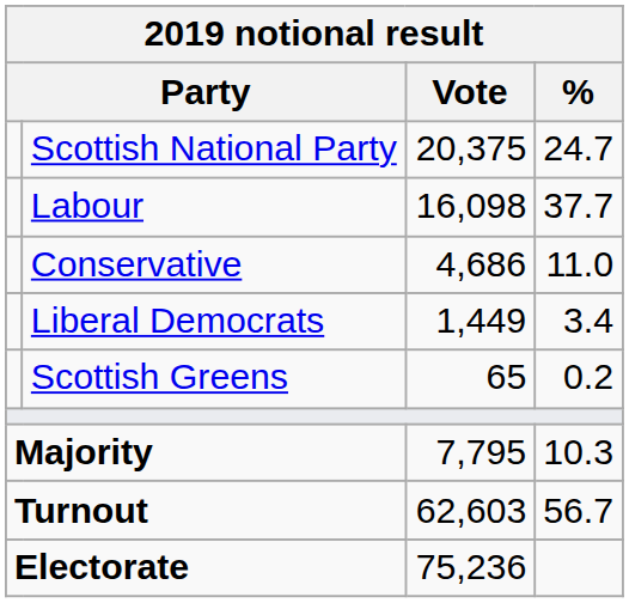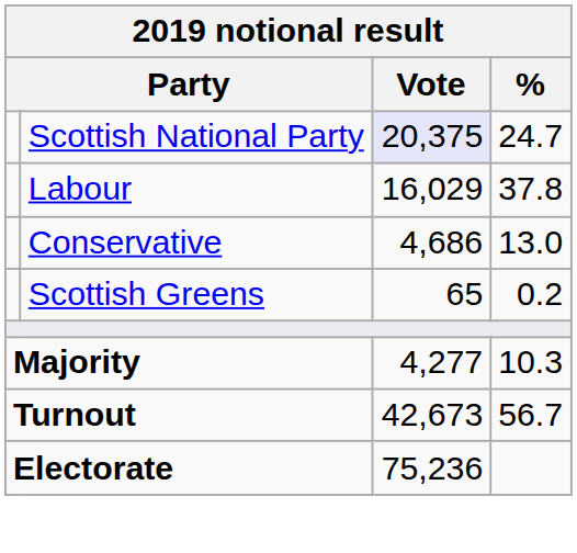 <table class="wikitable">
 <tr>
 <th colspan="4">2019 notional result  </th>
 </tr>
 <tr>
 <th bgcolor="#DDDDFF" width="130px" colspan="2">Party</th>
 <th bgcolor="#DDDDFF" width="50px">Vote</th>
 <th bgcolor="#DDDDFF" width="30px">%</th>
 </tr>
 <tr>
 <td></td>
 <td><a href='#'>Scottish National Party</a></td>
-<td align=right>20,375</td>
+<td align=right style="background: lavender;">20,375</td>
 <td align=right>24.7</td>
 </tr>
 <tr>
 <td></td>
 <td><a href='#'>Labour</a></td>
-<td align="right">16,098</td>
-<td align="right">37.7</td>
+<td align="right">16,029</td>
+<td align="right">37.8</td>
 </tr>
 <tr>
 <td></td>
 <td><a href='#'>Conservative</a></td>
 <td align=right>4,686</td>
-<td align=right>11.0</td>
-</tr>
-<tr>
-<td></td>
-<td><a href='#'>Liberal Democrats</a></td>
-<td align=right>1,449</td>
-<td align=right>3.4</td>
+<td align=right>13.0</td>
 </tr>
 <tr>
 <td></td>
 <td><a href='#'>Scottish Greens</a></td>
 <td align=right>65</td>
 <td align=right>0.2</td>
 </tr>
 <tr>
 <td colspan="4" bgcolor="#EAECF0"></td>
 </tr>
 <tr>
 <td colspan="2"><strong>Majority</strong></td>
-<td align="right">7,795</td>
+<td align="right">4,277</td>
 <td align="right">10.3</td>
 </tr>
 <tr>
 <td colspan="2"><strong>Turnout</strong></td>
-<td align="right">62,603</td>
+<td align="right">42,673</td>
 <td align="right">56.7</td>
 </tr>
 <tr>
 <td colspan="2"><strong>Electorate</strong></td>
 <td align=right>75,236</td>
 </tr>
 </table>
